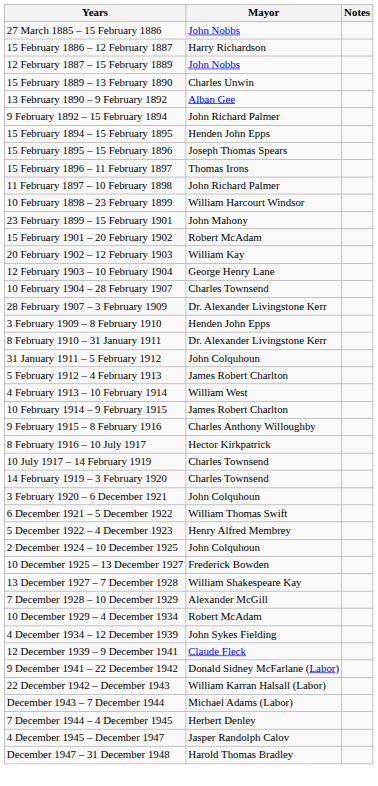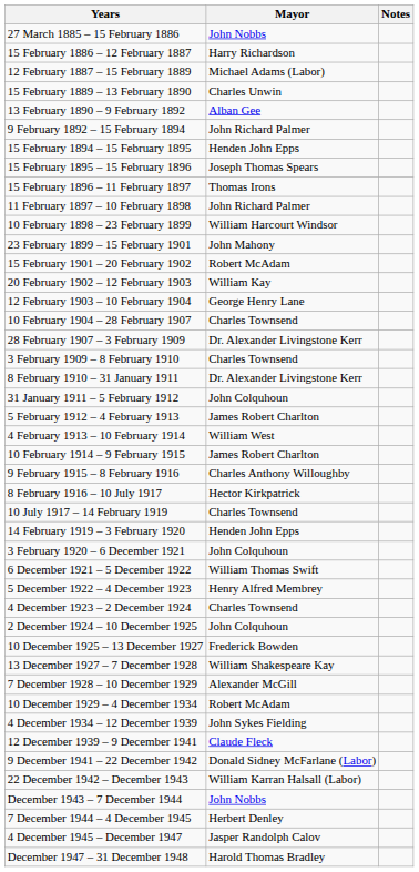 <table class="wikitable">
 <tr>
 <th>Years</th>
 <th>Mayor</th>
 <th>Notes</th>
 </tr>
 <tr>
 <td>27 March 1885 – 15 February 1886</td>
 <td><a href='#'>John Nobbs</a></td>
 <td></td>
 </tr>
 <tr>
 <td>15 February 1886 – 12 February 1887</td>
 <td>Harry Richardson</td>
 <td></td>
 </tr>
 <tr>
 <td>12 February 1887 – 15 February 1889</td>
-<td><a href='#'>John Nobbs</a></td>
+<td>Michael Adams (Labor)</td>
 <td></td>
 </tr>
 <tr>
 <td>15 February 1889 – 13 February 1890</td>
 <td>Charles Unwin</td>
 <td></td>
 </tr>
 <tr>
 <td>13 February 1890 – 9 February 1892</td>
 <td><a href='#'>Alban Gee</a></td>
 <td></td>
 </tr>
 <tr>
 <td>9 February 1892 – 15 February 1894</td>
 <td>John Richard Palmer</td>
 <td></td>
 </tr>
 <tr>
 <td>15 February 1894 – 15 February 1895</td>
 <td>Henden John Epps</td>
 <td></td>
 </tr>
 <tr>
 <td>15 February 1895 – 15 February 1896</td>
 <td>Joseph Thomas Spears</td>
 <td></td>
 </tr>
 <tr>
 <td>15 February 1896 – 11 February 1897</td>
 <td>Thomas Irons</td>
 <td></td>
 </tr>
 <tr>
 <td>11 February 1897 – 10 February 1898</td>
 <td>John Richard Palmer</td>
 <td></td>
 </tr>
 <tr>
 <td>10 February 1898 – 23 February 1899</td>
 <td>William Harcourt Windsor</td>
 <td></td>
 </tr>
 <tr>
 <td>23 February 1899 – 15 February 1901</td>
 <td>John Mahony</td>
 <td></td>
 </tr>
 <tr>
 <td>15 February 1901 – 20 February 1902</td>
 <td>Robert McAdam</td>
 <td></td>
 </tr>
 <tr>
 <td>20 February 1902 – 12 February 1903</td>
 <td>William Kay</td>
 <td></td>
 </tr>
 <tr>
 <td>12 February 1903 – 10 February 1904</td>
 <td>George Henry Lane</td>
 <td></td>
 </tr>
 <tr>
 <td>10 February 1904 – 28 February 1907</td>
 <td>Charles Townsend</td>
 <td></td>
 </tr>
 <tr>
 <td>28 February 1907 – 3 February 1909</td>
 <td>Dr. Alexander Livingstone Kerr</td>
 <td></td>
 </tr>
 <tr>
 <td>3 February 1909 – 8 February 1910</td>
-<td>Henden John Epps</td>
+<td>Charles Townsend</td>
 <td></td>
 </tr>
 <tr>
 <td>8 February 1910 – 31 January 1911</td>
 <td>Dr. Alexander Livingstone Kerr</td>
 <td></td>
 </tr>
 <tr>
 <td>31 January 1911 – 5 February 1912</td>
 <td>John Colquhoun</td>
 <td></td>
 </tr>
 <tr>
 <td>5 February 1912 – 4 February 1913</td>
 <td>James Robert Charlton</td>
 <td></td>
 </tr>
 <tr>
 <td>4 February 1913 – 10 February 1914</td>
 <td>William West</td>
 <td></td>
 </tr>
 <tr>
 <td>10 February 1914 – 9 February 1915</td>
 <td>James Robert Charlton</td>
 <td></td>
 </tr>
 <tr>
 <td>9 February 1915 – 8 February 1916</td>
 <td>Charles Anthony Willoughby</td>
 <td></td>
 </tr>
 <tr>
 <td>8 February 1916 – 10 July 1917</td>
 <td>Hector Kirkpatrick</td>
 <td></td>
 </tr>
 <tr>
 <td>10 July 1917 – 14 February 1919</td>
 <td>Charles Townsend</td>
 <td></td>
 </tr>
 <tr>
 <td>14 February 1919 – 3 February 1920</td>
-<td>Charles Townsend</td>
+<td>Henden John Epps</td>
 <td></td>
 </tr>
 <tr>
 <td>3 February 1920 – 6 December 1921</td>
 <td>John Colquhoun</td>
 <td></td>
 </tr>
 <tr>
 <td>6 December 1921 – 5 December 1922</td>
 <td>William Thomas Swift</td>
 <td></td>
 </tr>
 <tr>
 <td>5 December 1922 – 4 December 1923</td>
 <td>Henry Alfred Membrey</td>
+<td></td>
+</tr>
+<tr>
+<td>4 December 1923 – 2 December 1924</td>
+<td>Charles Townsend</td>
 <td></td>
 </tr>
 <tr>
 <td>2 December 1924 – 10 December 1925</td>
 <td>John Colquhoun</td>
 <td></td>
 </tr>
 <tr>
 <td>10 December 1925 – 13 December 1927</td>
 <td>Frederick Bowden</td>
 <td></td>
 </tr>
 <tr>
 <td>13 December 1927 – 7 December 1928</td>
 <td>William Shakespeare Kay</td>
 <td></td>
 </tr>
 <tr>
 <td>7 December 1928 – 10 December 1929</td>
 <td>Alexander McGill</td>
 <td></td>
 </tr>
 <tr>
 <td>10 December 1929 – 4 December 1934</td>
 <td>Robert McAdam</td>
 <td></td>
 </tr>
 <tr>
 <td>4 December 1934 – 12 December 1939</td>
 <td>John Sykes Fielding</td>
 <td></td>
 </tr>
 <tr>
 <td>12 December 1939 – 9 December 1941</td>
 <td><a href='#'>Claude Fleck</a></td>
 <td></td>
 </tr>
 <tr>
 <td>9 December 1941 – 22 December 1942</td>
 <td>Donald Sidney McFarlane (<a href='#'>Labor</a>)</td>
 <td></td>
 </tr>
 <tr>
 <td>22 December 1942 – December 1943</td>
 <td>William Karran Halsall (Labor)</td>
 <td></td>
 </tr>
 <tr>
 <td>December 1943 – 7 December 1944</td>
-<td>Michael Adams (Labor)</td>
+<td><a href='#'>John Nobbs</a></td>
 <td></td>
 </tr>
 <tr>
 <td>7 December 1944 – 4 December 1945</td>
 <td>Herbert Denley</td>
 <td></td>
 </tr>
 <tr>
 <td>4 December 1945 – December 1947</td>
 <td>Jasper Randolph Calov</td>
 <td></td>
 </tr>
 <tr>
 <td>December 1947 – 31 December 1948</td>
 <td>Harold Thomas Bradley</td>
 <td></td>
 </tr>
 </table>
